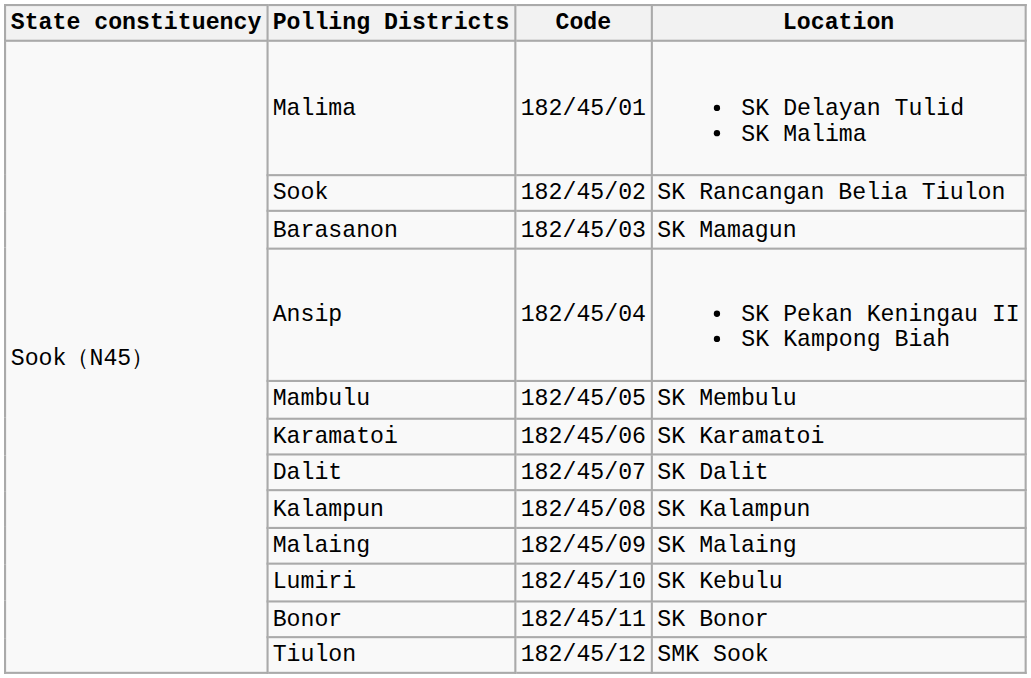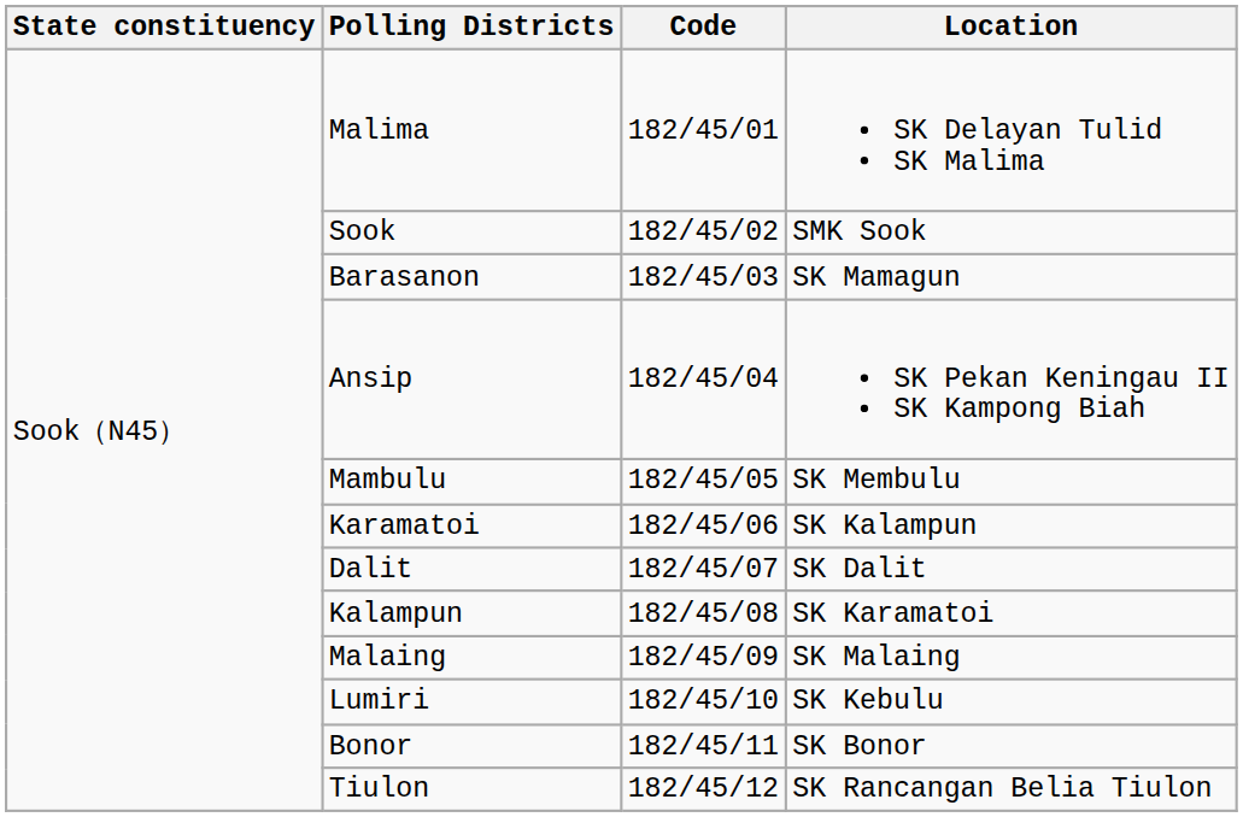 <table class="wikitable sortable mw-collapsible" style="white-space:nowrap;font-size:85%">
 <tr>
 <th>State constituency</th>
 <th>Polling Districts</th>
 <th>Code</th>
 <th>Location</th>
 </tr>
 <tr>
 <td rowspan="12">Sook（N45）</td>
 <td>Malima</td>
 <td>182/45/01</td>
 <td><br><ul><li>SK Delayan Tulid</li><li>SK Malima</li></ul></td>
 </tr>
 <tr>
 <td>Sook</td>
 <td>182/45/02</td>
-<td>SK Rancangan Belia Tiulon</td>
+<td>SMK Sook</td>
 </tr>
 <tr>
 <td>Barasanon</td>
 <td>182/45/03</td>
 <td>SK Mamagun</td>
 </tr>
 <tr>
 <td>Ansip</td>
 <td>182/45/04</td>
 <td><br><ul><li>SK Pekan Keningau II</li><li>SK Kampong Biah</li></ul></td>
 </tr>
 <tr>
 <td>Mambulu</td>
 <td>182/45/05</td>
 <td>SK Membulu</td>
 </tr>
 <tr>
 <td>Karamatoi</td>
 <td>182/45/06</td>
-<td>SK Karamatoi</td>
+<td>SK Kalampun</td>
 </tr>
 <tr>
 <td>Dalit</td>
 <td>182/45/07</td>
 <td>SK Dalit</td>
 </tr>
 <tr>
 <td>Kalampun</td>
 <td>182/45/08</td>
-<td>SK Kalampun</td>
+<td>SK Karamatoi</td>
 </tr>
 <tr>
 <td>Malaing</td>
 <td>182/45/09</td>
 <td>SK Malaing</td>
 </tr>
 <tr>
 <td>Lumiri</td>
 <td>182/45/10</td>
 <td>SK Kebulu</td>
 </tr>
 <tr>
 <td>Bonor</td>
 <td>182/45/11</td>
 <td>SK Bonor</td>
 </tr>
 <tr>
 <td>Tiulon</td>
 <td>182/45/12</td>
-<td>SMK Sook</td>
+<td>SK Rancangan Belia Tiulon</td>
 </tr>
 </table>
